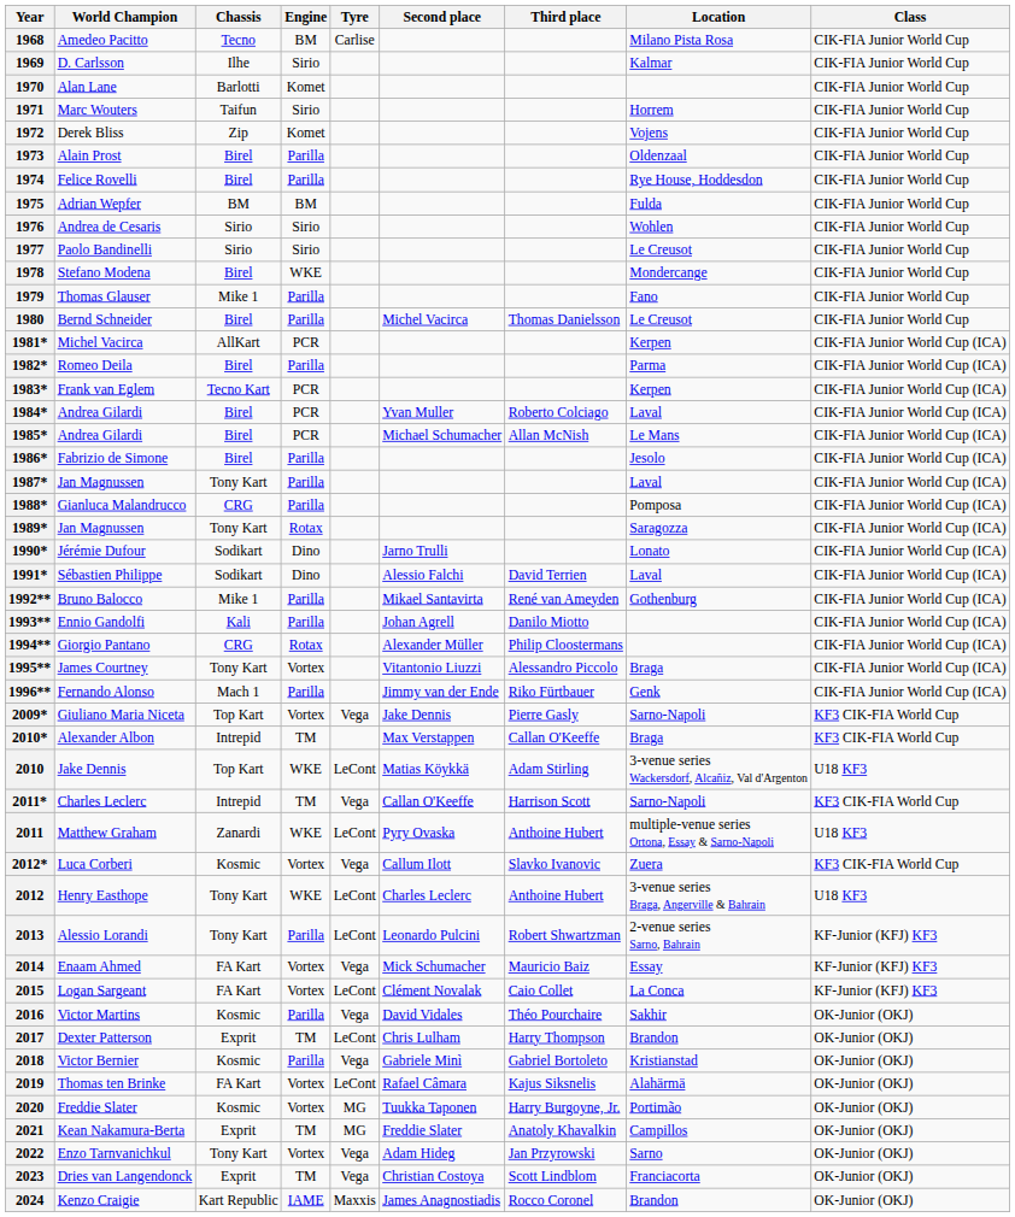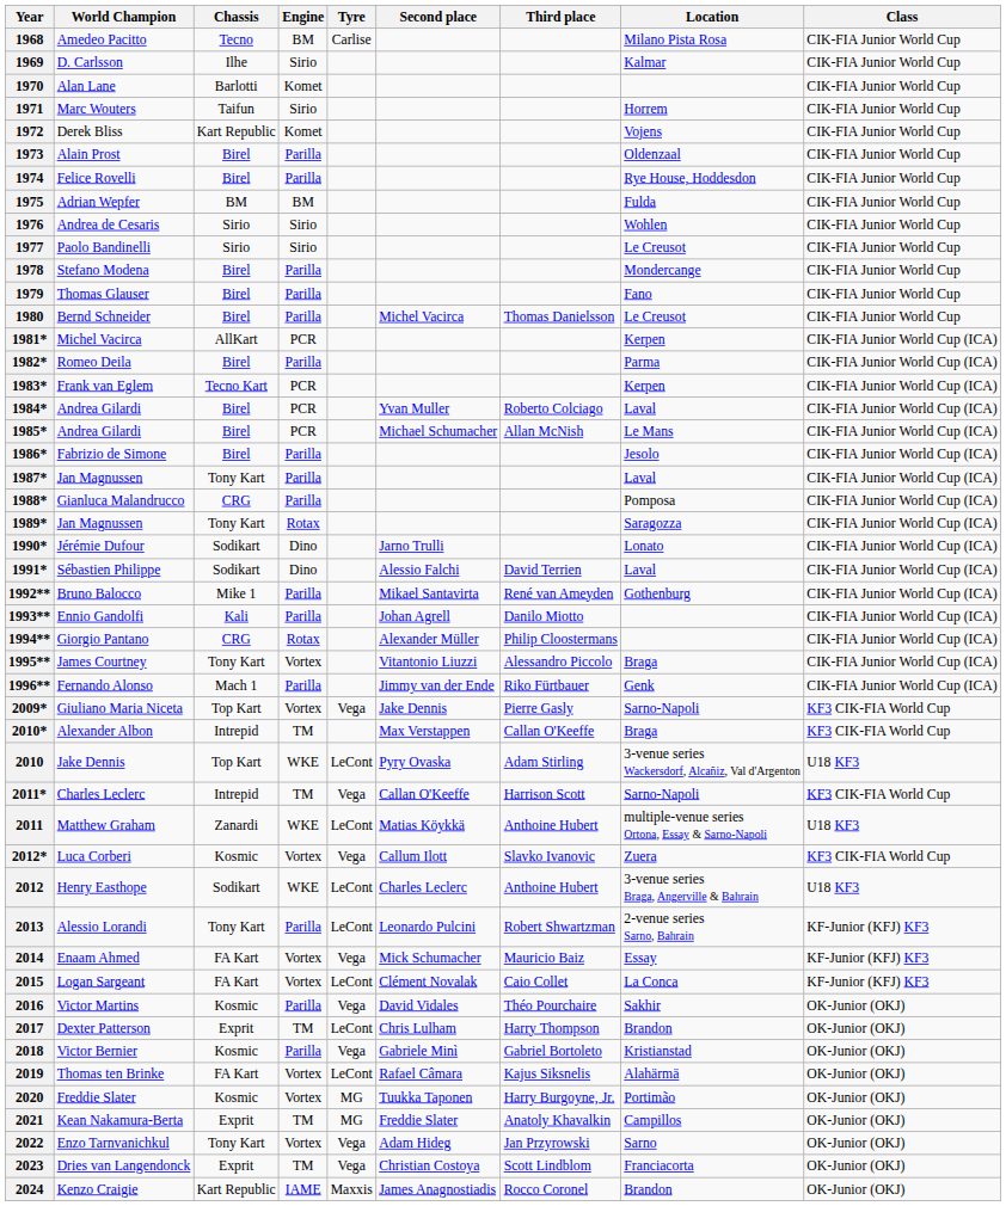 <table class="wikitable" style="font-size: 95%;">
 <tr>
 <th>Year</th>
 <th>World Champion</th>
 <th>Chassis</th>
 <th>Engine</th>
 <th>Tyre</th>
 <th>Second place</th>
 <th>Third place</th>
 <th>Location</th>
 <th>Class</th>
 </tr>
 <tr>
 <th>1968</th>
 <td> <a href='#'>Amedeo Pacitto</a></td>
 <td style="text-align:center;"><a href='#'>Tecno</a></td>
 <td style="text-align:center;">BM</td>
 <td style="text-align:center;">Carlise</td>
 <td></td>
 <td></td>
 <td> <a href='#'>Milano Pista Rosa</a></td>
 <td>CIK-FIA Junior World Cup</td>
 </tr>
 <tr>
 <th>1969</th>
 <td> <a href='#'>D. Carlsson</a></td>
 <td style="text-align:center;">Ilhe</td>
 <td style="text-align:center;">Sirio</td>
 <td></td>
 <td></td>
 <td></td>
 <td> <a href='#'>Kalmar</a></td>
 <td>CIK-FIA Junior World Cup</td>
 </tr>
 <tr>
 <th>1970</th>
 <td> <a href='#'>Alan Lane</a></td>
 <td style="text-align:center;">Barlotti</td>
 <td style="text-align:center;">Komet</td>
 <td></td>
 <td></td>
 <td></td>
 <td></td>
 <td>CIK-FIA Junior World Cup</td>
 </tr>
 <tr>
 <th>1971</th>
 <td> <a href='#'>Marc Wouters</a></td>
 <td style="text-align:center;">Taifun</td>
 <td style="text-align:center;">Sirio</td>
 <td></td>
 <td></td>
 <td></td>
 <td> <a href='#'>Horrem</a></td>
 <td>CIK-FIA Junior World Cup</td>
 </tr>
 <tr>
 <th>1972</th>
 <td> Derek Bliss</td>
-<td style="text-align:center;">Zip</td>
+<td style="text-align:center;">Kart Republic</td>
 <td style="text-align:center;">Komet</td>
 <td></td>
 <td></td>
 <td></td>
 <td> <a href='#'>Vojens</a></td>
 <td>CIK-FIA Junior World Cup</td>
 </tr>
 <tr>
 <th>1973</th>
 <td> <a href='#'>Alain Prost</a></td>
 <td style="text-align:center;"><a href='#'>Birel</a></td>
 <td style="text-align:center;"><a href='#'>Parilla</a></td>
 <td></td>
 <td></td>
 <td></td>
 <td> <a href='#'>Oldenzaal</a></td>
 <td>CIK-FIA Junior World Cup</td>
 </tr>
 <tr>
 <th>1974</th>
 <td> <a href='#'>Felice Rovelli</a></td>
 <td style="text-align:center;"><a href='#'>Birel</a></td>
 <td style="text-align:center;"><a href='#'>Parilla</a></td>
 <td></td>
 <td></td>
 <td></td>
 <td> <a href='#'>Rye House, Hoddesdon</a></td>
 <td>CIK-FIA Junior World Cup</td>
 </tr>
 <tr>
 <th>1975</th>
 <td> <a href='#'>Adrian Wepfer</a></td>
 <td style="text-align:center;">BM</td>
 <td style="text-align:center;">BM</td>
 <td></td>
 <td></td>
 <td></td>
 <td> <a href='#'>Fulda</a></td>
 <td>CIK-FIA Junior World Cup</td>
 </tr>
 <tr>
 <th>1976</th>
 <td> <a href='#'>Andrea de Cesaris</a></td>
 <td style="text-align:center;">Sirio</td>
 <td style="text-align:center;">Sirio</td>
 <td></td>
 <td></td>
 <td></td>
 <td> <a href='#'>Wohlen</a></td>
 <td>CIK-FIA Junior World Cup</td>
 </tr>
 <tr>
 <th>1977</th>
 <td> <a href='#'>Paolo Bandinelli</a></td>
 <td style="text-align:center;">Sirio</td>
 <td style="text-align:center;">Sirio</td>
 <td></td>
 <td></td>
 <td></td>
 <td> <a href='#'>Le Creusot</a></td>
 <td>CIK-FIA Junior World Cup</td>
 </tr>
 <tr>
 <th>1978</th>
 <td> <a href='#'>Stefano Modena</a></td>
 <td style="text-align:center;"><a href='#'>Birel</a></td>
-<td style="text-align:center;">WKE</td>
+<td style="text-align:center;"><a href='#'>Parilla</a></td>
 <td></td>
 <td></td>
 <td></td>
 <td> <a href='#'>Mondercange</a></td>
 <td>CIK-FIA Junior World Cup</td>
 </tr>
 <tr>
 <th>1979</th>
 <td> <a href='#'>Thomas Glauser</a></td>
-<td style="text-align:center;">Mike 1</td>
+<td style="text-align:center;"><a href='#'>Birel</a></td>
 <td style="text-align:center;"><a href='#'>Parilla</a></td>
 <td></td>
 <td></td>
 <td></td>
 <td> <a href='#'>Fano</a></td>
 <td>CIK-FIA Junior World Cup</td>
 </tr>
 <tr>
 <th>1980</th>
 <td> <a href='#'>Bernd Schneider</a></td>
 <td style="text-align:center;"><a href='#'>Birel</a></td>
 <td style="text-align:center;"><a href='#'>Parilla</a></td>
 <td></td>
 <td> <a href='#'>Michel Vacirca</a></td>
 <td> <a href='#'>Thomas Danielsson</a></td>
 <td> <a href='#'>Le Creusot</a></td>
 <td>CIK-FIA Junior World Cup</td>
 </tr>
 <tr>
 <th>1981*</th>
 <td> <a href='#'>Michel Vacirca</a></td>
 <td style="text-align:center;">AllKart</td>
 <td style="text-align:center;">PCR</td>
 <td></td>
 <td></td>
 <td></td>
 <td> <a href='#'>Kerpen</a></td>
 <td>CIK-FIA Junior World Cup (ICA)</td>
 </tr>
 <tr>
 <th>1982*</th>
 <td> <a href='#'>Romeo Deila</a></td>
 <td style="text-align:center;"><a href='#'>Birel</a></td>
 <td style="text-align:center;"><a href='#'>Parilla</a></td>
 <td></td>
 <td></td>
 <td></td>
 <td> <a href='#'>Parma</a></td>
 <td>CIK-FIA Junior World Cup (ICA)</td>
 </tr>
 <tr>
 <th>1983*</th>
 <td> <a href='#'>Frank van Eglem</a></td>
 <td style="text-align:center;"><a href='#'>Tecno Kart</a></td>
 <td style="text-align:center;">PCR</td>
 <td></td>
 <td></td>
 <td></td>
 <td> <a href='#'>Kerpen</a></td>
 <td>CIK-FIA Junior World Cup (ICA)</td>
 </tr>
 <tr>
 <th>1984*</th>
 <td> <a href='#'>Andrea Gilardi</a></td>
 <td style="text-align:center;"><a href='#'>Birel</a></td>
 <td style="text-align:center;">PCR</td>
 <td></td>
 <td> <a href='#'>Yvan Muller</a></td>
 <td> <a href='#'>Roberto Colciago</a></td>
 <td> <a href='#'>Laval</a></td>
 <td>CIK-FIA Junior World Cup (ICA)</td>
 </tr>
 <tr>
 <th>1985*</th>
 <td> <a href='#'>Andrea Gilardi</a></td>
 <td style="text-align:center;"><a href='#'>Birel</a></td>
 <td style="text-align:center;">PCR</td>
 <td></td>
 <td> <a href='#'>Michael Schumacher</a></td>
 <td> <a href='#'>Allan McNish</a></td>
 <td> <a href='#'>Le Mans</a></td>
 <td>CIK-FIA Junior World Cup (ICA)</td>
 </tr>
 <tr>
 <th>1986*</th>
 <td> <a href='#'>Fabrizio de Simone</a></td>
 <td style="text-align:center;"><a href='#'>Birel</a></td>
 <td style="text-align:center;"><a href='#'>Parilla</a></td>
 <td></td>
 <td></td>
 <td></td>
 <td> <a href='#'>Jesolo</a></td>
 <td>CIK-FIA Junior World Cup (ICA)</td>
 </tr>
 <tr>
 <th>1987*</th>
 <td> <a href='#'>Jan Magnussen</a></td>
 <td style="text-align:center;">Tony Kart</td>
 <td style="text-align:center;"><a href='#'>Parilla</a></td>
 <td></td>
 <td></td>
 <td></td>
 <td> <a href='#'>Laval</a></td>
 <td>CIK-FIA Junior World Cup (ICA)</td>
 </tr>
 <tr>
 <th>1988*</th>
 <td> <a href='#'>Gianluca Malandrucco</a></td>
 <td style="text-align:center;"><a href='#'>CRG</a></td>
 <td style="text-align:center;"><a href='#'>Parilla</a></td>
 <td></td>
 <td></td>
 <td></td>
 <td> Pomposa</td>
 <td>CIK-FIA Junior World Cup (ICA)</td>
 </tr>
 <tr>
 <th>1989*</th>
 <td> <a href='#'>Jan Magnussen</a></td>
 <td style="text-align:center;">Tony Kart</td>
 <td style="text-align:center;"><a href='#'>Rotax</a></td>
 <td></td>
 <td></td>
 <td></td>
 <td> <a href='#'>Saragozza</a></td>
 <td>CIK-FIA Junior World Cup (ICA)</td>
 </tr>
 <tr>
 <th>1990*</th>
 <td> <a href='#'>Jérémie Dufour</a></td>
 <td style="text-align:center;">Sodikart</td>
 <td style="text-align:center;">Dino</td>
 <td></td>
 <td> <a href='#'>Jarno Trulli</a></td>
 <td></td>
 <td> <a href='#'>Lonato</a></td>
 <td>CIK-FIA Junior World Cup (ICA)</td>
 </tr>
 <tr>
 <th>1991*</th>
 <td> <a href='#'>Sébastien Philippe</a></td>
 <td style="text-align:center;">Sodikart</td>
 <td style="text-align:center;">Dino</td>
 <td></td>
 <td> <a href='#'>Alessio Falchi</a></td>
 <td> <a href='#'>David Terrien</a></td>
 <td> <a href='#'>Laval</a></td>
 <td>CIK-FIA Junior World Cup (ICA)</td>
 </tr>
 <tr>
 <th>1992**</th>
 <td> <a href='#'>Bruno Balocco</a></td>
 <td style="text-align:center;">Mike 1</td>
 <td style="text-align:center;"><a href='#'>Parilla</a></td>
 <td></td>
 <td> <a href='#'>Mikael Santavirta</a></td>
 <td> <a href='#'>René van Ameyden</a></td>
 <td> <a href='#'>Gothenburg</a></td>
 <td>CIK-FIA Junior World Cup (ICA)</td>
 </tr>
 <tr>
 <th>1993**</th>
 <td> <a href='#'>Ennio Gandolfi</a></td>
 <td style="text-align:center;"><a href='#'>Kali</a></td>
 <td style="text-align:center;"><a href='#'>Parilla</a></td>
 <td></td>
 <td> <a href='#'>Johan Agrell</a></td>
 <td> <a href='#'>Danilo Miotto</a></td>
 <td></td>
 <td>CIK-FIA Junior World Cup (ICA)</td>
 </tr>
 <tr>
 <th>1994**</th>
 <td> <a href='#'>Giorgio Pantano</a></td>
 <td style="text-align:center;"><a href='#'>CRG</a></td>
 <td style="text-align:center;"><a href='#'>Rotax</a></td>
 <td></td>
 <td> <a href='#'>Alexander Müller</a></td>
 <td> <a href='#'>Philip Cloostermans</a></td>
 <td></td>
 <td>CIK-FIA Junior World Cup (ICA)</td>
 </tr>
 <tr>
 <th>1995**</th>
 <td> <a href='#'>James Courtney</a></td>
 <td style="text-align:center;">Tony Kart</td>
 <td style="text-align:center;">Vortex</td>
 <td style="text-align:center;"></td>
 <td> <a href='#'>Vitantonio Liuzzi</a></td>
 <td> <a href='#'>Alessandro Piccolo</a></td>
 <td> <a href='#'>Braga</a></td>
 <td>CIK-FIA Junior World Cup (ICA)</td>
 </tr>
 <tr>
 <th>1996**</th>
 <td> <a href='#'>Fernando Alonso</a></td>
 <td style="text-align:center;">Mach 1</td>
 <td style="text-align:center;"><a href='#'>Parilla</a></td>
 <td style="text-align:center;"></td>
 <td> <a href='#'>Jimmy van der Ende</a></td>
 <td> <a href='#'>Riko Fürtbauer</a></td>
 <td> <a href='#'>Genk</a></td>
 <td>CIK-FIA Junior World Cup (ICA)</td>
 </tr>
 <tr>
 <th>2009*</th>
 <td> <a href='#'>Giuliano Maria Niceta</a></td>
 <td style="text-align:center;">Top Kart</td>
 <td style="text-align:center;">Vortex</td>
 <td style="text-align:center;">Vega</td>
 <td> <a href='#'>Jake Dennis</a></td>
 <td> <a href='#'>Pierre Gasly</a></td>
 <td> <a href='#'>Sarno-Napoli</a></td>
 <td><a href='#'>KF3</a> CIK-FIA World Cup</td>
 </tr>
 <tr>
 <th>2010*</th>
 <td> <a href='#'>Alexander Albon</a></td>
 <td style="text-align:center;">Intrepid</td>
 <td style="text-align:center;">TM</td>
 <td style="text-align:center;"></td>
 <td> <a href='#'>Max Verstappen</a></td>
 <td> <a href='#'>Callan O'Keeffe</a></td>
 <td> <a href='#'>Braga</a></td>
 <td><a href='#'>KF3</a> CIK-FIA World Cup</td>
 </tr>
 <tr>
 <th>2010</th>
 <td> <a href='#'>Jake Dennis</a></td>
 <td style="text-align:center;">Top Kart</td>
 <td style="text-align:center;">WKE</td>
 <td style="text-align:center;">LeCont</td>
-<td> <a href='#'>Matias Köykkä</a></td>
+<td> <a href='#'>Pyry Ovaska</a></td>
 <td> <a href='#'>Adam Stirling</a></td>
 <td>3-venue series<br><small> <a href='#'>Wackersdorf</a>,  <a href='#'>Alcañiz</a>,  Val d'Argenton</small></td>
 <td>U18 <a href='#'>KF3</a></td>
 </tr>
 <tr>
 <th>2011*</th>
 <td> <a href='#'>Charles Leclerc</a></td>
 <td style="text-align:center;">Intrepid</td>
 <td style="text-align:center;">TM</td>
 <td style="text-align:center;">Vega</td>
 <td> <a href='#'>Callan O'Keeffe</a></td>
 <td> <a href='#'>Harrison Scott</a></td>
 <td> <a href='#'>Sarno-Napoli</a></td>
 <td><a href='#'>KF3</a> CIK-FIA World Cup</td>
 </tr>
 <tr>
 <th>2011</th>
 <td> <a href='#'>Matthew Graham</a></td>
 <td style="text-align:center;">Zanardi</td>
 <td style="text-align:center;">WKE</td>
 <td style="text-align:center;">LeCont</td>
-<td> <a href='#'>Pyry Ovaska</a></td>
+<td> <a href='#'>Matias Köykkä</a></td>
 <td> <a href='#'>Anthoine Hubert</a></td>
 <td>multiple-venue series<br><small> <a href='#'>Ortona</a>,  <a href='#'>Essay</a> &  <a href='#'>Sarno-Napoli</a></small></td>
 <td>U18 <a href='#'>KF3</a></td>
 </tr>
 <tr>
 <th>2012*</th>
 <td> <a href='#'>Luca Corberi</a></td>
 <td style="text-align:center;">Kosmic</td>
 <td style="text-align:center;">Vortex</td>
 <td style="text-align:center;">Vega</td>
 <td> <a href='#'>Callum Ilott</a></td>
 <td> <a href='#'>Slavko Ivanovic</a></td>
 <td> <a href='#'>Zuera</a></td>
 <td><a href='#'>KF3</a> CIK-FIA World Cup</td>
 </tr>
 <tr>
 <th>2012</th>
 <td> <a href='#'>Henry Easthope</a></td>
-<td style="text-align:center;">Tony Kart</td>
+<td style="text-align:center;">Sodikart</td>
 <td style="text-align:center;">WKE</td>
 <td style="text-align:center;">LeCont</td>
 <td> <a href='#'>Charles Leclerc</a></td>
 <td> <a href='#'>Anthoine Hubert</a></td>
 <td>3-venue series<br><small> <a href='#'>Braga</a>,  <a href='#'>Angerville</a> &  <a href='#'>Bahrain</a></small></td>
 <td>U18 <a href='#'>KF3</a></td>
 </tr>
 <tr>
 <th>2013</th>
 <td> <a href='#'>Alessio Lorandi</a></td>
 <td style="text-align:center;">Tony Kart</td>
 <td style="text-align:center;"><a href='#'>Parilla</a></td>
 <td style="text-align:center;">LeCont</td>
 <td> <a href='#'>Leonardo Pulcini</a></td>
 <td> <a href='#'>Robert Shwartzman</a></td>
 <td>2-venue series<br><small> <a href='#'>Sarno</a>,  <a href='#'>Bahrain</a></small></td>
 <td>KF-Junior (KFJ) <a href='#'>KF3</a></td>
 </tr>
 <tr>
 <th>2014</th>
 <td> <a href='#'>Enaam Ahmed</a></td>
 <td style="text-align:center;">FA Kart</td>
 <td style="text-align:center;">Vortex</td>
 <td style="text-align:center;">Vega</td>
 <td> <a href='#'>Mick Schumacher</a></td>
 <td> <a href='#'>Mauricio Baiz</a></td>
 <td> <a href='#'>Essay</a></td>
 <td>KF-Junior (KFJ) <a href='#'>KF3</a></td>
 </tr>
 <tr>
 <th>2015</th>
 <td> <a href='#'>Logan Sargeant</a></td>
 <td style="text-align:center;">FA Kart</td>
 <td style="text-align:center;">Vortex</td>
 <td style="text-align:center;">LeCont</td>
 <td> <a href='#'>Clément Novalak</a></td>
 <td> <a href='#'>Caio Collet</a></td>
 <td> <a href='#'>La Conca</a></td>
 <td>KF-Junior (KFJ) <a href='#'>KF3</a></td>
 </tr>
 <tr>
 <th>2016</th>
 <td> <a href='#'>Victor Martins</a></td>
 <td style="text-align:center;">Kosmic</td>
 <td style="text-align:center;"><a href='#'>Parilla</a></td>
 <td style="text-align:center;">Vega</td>
 <td> <a href='#'>David Vidales</a></td>
 <td> <a href='#'>Théo Pourchaire</a></td>
 <td> <a href='#'>Sakhir</a></td>
 <td>OK-Junior (OKJ)</td>
 </tr>
 <tr>
 <th>2017</th>
 <td> <a href='#'>Dexter Patterson</a></td>
 <td style="text-align:center;">Exprit</td>
 <td style="text-align:center;">TM</td>
 <td style="text-align:center;">LeCont</td>
 <td> <a href='#'>Chris Lulham</a></td>
 <td> <a href='#'>Harry Thompson</a></td>
 <td> <a href='#'>Brandon</a></td>
 <td>OK-Junior (OKJ)</td>
 </tr>
 <tr>
 <th>2018</th>
 <td> <a href='#'>Victor Bernier</a></td>
 <td style="text-align:center;">Kosmic</td>
 <td style="text-align:center;"><a href='#'>Parilla</a></td>
 <td style="text-align:center;">Vega</td>
 <td> <a href='#'>Gabriele Minì</a></td>
 <td> <a href='#'>Gabriel Bortoleto</a></td>
 <td> <a href='#'>Kristianstad</a></td>
 <td>OK-Junior (OKJ)</td>
 </tr>
 <tr>
 <th>2019</th>
 <td> <a href='#'>Thomas ten Brinke</a></td>
 <td style="text-align:center;">FA Kart</td>
 <td style="text-align:center;">Vortex</td>
 <td style="text-align:center;">LeCont</td>
 <td> <a href='#'>Rafael Câmara</a></td>
 <td> <a href='#'>Kajus Siksnelis</a></td>
 <td> <a href='#'>Alahärmä</a></td>
 <td>OK-Junior (OKJ)</td>
 </tr>
 <tr>
 <th>2020</th>
 <td> <a href='#'>Freddie Slater</a></td>
 <td style="text-align:center;">Kosmic</td>
 <td style="text-align:center;">Vortex</td>
 <td style="text-align:center;">MG</td>
 <td> <a href='#'>Tuukka Taponen</a></td>
 <td> <a href='#'>Harry Burgoyne, Jr.</a></td>
 <td> <a href='#'>Portimão</a></td>
 <td>OK-Junior (OKJ)</td>
 </tr>
 <tr>
 <th>2021</th>
 <td> <a href='#'>Kean Nakamura-Berta</a></td>
 <td style="text-align:center;">Exprit</td>
 <td style="text-align:center;">TM</td>
 <td style="text-align:center;">MG</td>
 <td> <a href='#'>Freddie Slater</a></td>
 <td> <a href='#'>Anatoly Khavalkin</a></td>
 <td> <a href='#'>Campillos</a></td>
 <td>OK-Junior (OKJ)</td>
 </tr>
 <tr>
 <th>2022</th>
 <td> <a href='#'>Enzo Tarnvanichkul</a></td>
 <td style="text-align:center;">Tony Kart</td>
 <td style="text-align:center;">Vortex</td>
 <td style="text-align:center;">Vega</td>
 <td> <a href='#'>Adam Hideg</a></td>
 <td> <a href='#'>Jan Przyrowski</a></td>
 <td> <a href='#'>Sarno</a></td>
 <td>OK-Junior (OKJ)</td>
 </tr>
 <tr>
 <th>2023</th>
 <td> <a href='#'>Dries van Langendonck</a></td>
 <td style="text-align:center;">Exprit</td>
 <td style="text-align:center;">TM</td>
 <td style="text-align:center;">Vega</td>
 <td> <a href='#'>Christian Costoya</a></td>
 <td> <a href='#'>Scott Lindblom</a></td>
 <td> <a href='#'>Franciacorta</a></td>
 <td>OK-Junior (OKJ)</td>
 </tr>
 <tr>
 <th>2024</th>
 <td> <a href='#'>Kenzo Craigie</a></td>
 <td style="text-align:center;">Kart Republic</td>
 <td style="text-align:center;"><a href='#'>IAME</a></td>
 <td style="text-align:ceter;">Maxxis</td>
 <td> <a href='#'>James Anagnostiadis</a></td>
 <td> <a href='#'>Rocco Coronel</a></td>
 <td> <a href='#'>Brandon</a></td>
 <td>OK-Junior (OKJ)</td>
 </tr>
 </table>
